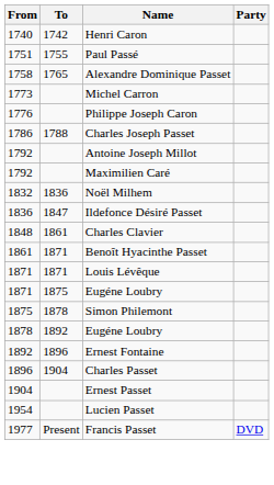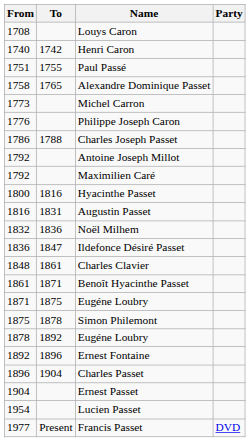 <table class="wikitable">
 <tr>
 <th>From</th>
 <th>To</th>
 <th>Name</th>
 <th>Party</th>
+</tr>
+<tr>
+<td>1708</td>
+<td></td>
+<td>Louys Caron</td>
+<td></td>
 </tr>
 <tr>
 <td>1740</td>
 <td>1742</td>
 <td>Henri Caron</td>
 <td></td>
 </tr>
 <tr>
 <td>1751</td>
 <td>1755</td>
 <td>Paul Passé</td>
 <td></td>
 </tr>
 <tr>
 <td>1758</td>
 <td>1765</td>
 <td>Alexandre Dominique Passet</td>
 <td></td>
 </tr>
 <tr>
 <td>1773</td>
 <td></td>
 <td>Michel Carron</td>
 <td></td>
 </tr>
 <tr>
 <td>1776</td>
 <td></td>
 <td>Philippe Joseph Caron</td>
 <td></td>
 </tr>
 <tr>
 <td>1786</td>
 <td>1788</td>
 <td>Charles Joseph Passet</td>
 <td></td>
 </tr>
 <tr>
 <td>1792</td>
 <td></td>
 <td>Antoine Joseph Millot</td>
 <td></td>
 </tr>
 <tr>
 <td>1792</td>
 <td></td>
 <td>Maximilien Caré</td>
 <td></td>
 </tr>
 <tr>
+<td>1800</td>
+<td>1816</td>
+<td>Hyacinthe Passet</td>
+<td></td>
+</tr>
+<tr>
+<td>1816</td>
+<td>1831</td>
+<td>Augustin Passet</td>
+<td></td>
+</tr>
+<tr>
 <td>1832</td>
 <td>1836</td>
 <td>Noël Milhem</td>
 <td></td>
 </tr>
 <tr>
 <td>1836</td>
 <td>1847</td>
 <td>Ildefonce Désiré Passet</td>
 <td></td>
 </tr>
 <tr>
 <td>1848</td>
 <td>1861</td>
 <td>Charles Clavier</td>
 <td></td>
 </tr>
 <tr>
 <td>1861</td>
 <td>1871</td>
 <td>Benoît Hyacinthe Passet</td>
-<td></td>
-</tr>
-<tr>
-<td>1871</td>
-<td>1871</td>
-<td>Louis Lévêque</td>
 <td></td>
 </tr>
 <tr>
 <td>1871</td>
 <td>1875</td>
 <td>Eugéne Loubry</td>
 <td></td>
 </tr>
 <tr>
 <td>1875</td>
 <td>1878</td>
 <td>Simon Philemont</td>
 <td></td>
 </tr>
 <tr>
 <td>1878</td>
 <td>1892</td>
 <td>Eugéne Loubry</td>
 <td></td>
 </tr>
 <tr>
 <td>1892</td>
 <td>1896</td>
 <td>Ernest Fontaine</td>
 <td></td>
 </tr>
 <tr>
 <td>1896</td>
 <td>1904</td>
 <td>Charles Passet</td>
 <td></td>
 </tr>
 <tr>
 <td>1904</td>
 <td></td>
 <td>Ernest Passet</td>
 <td></td>
 </tr>
 <tr>
 <td>1954</td>
 <td></td>
 <td>Lucien Passet</td>
 <td></td>
 </tr>
 <tr>
 <td>1977</td>
 <td>Present</td>
 <td>Francis Passet</td>
 <td><a href='#'>DVD</a></td>
 </tr>
 </table>
